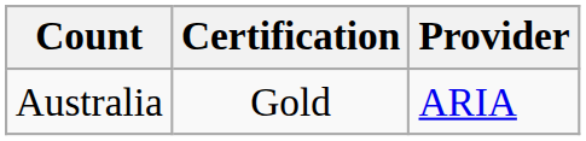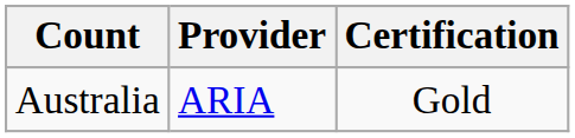 <table class="wikitable">
 <tr>
 <th>Count</th>
+<th>Provider</th>
 <th>Certification</th>
-<th>Provider</th>
 </tr>
 <tr>
 <td>Australia</td>
+<td><a href='#'>ARIA</a></td>
 <td style="text-align:center;">Gold</td>
-<td><a href='#'>ARIA</a></td>
 </tr>
 </table>
